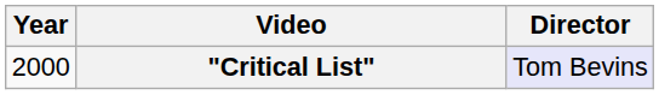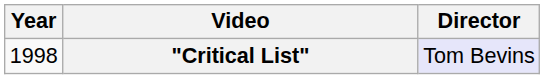 <table class="wikitable plainrowheaders">
 <tr>
 <th>Year</th>
 <th style="width:16em;">Video</th>
 <th>Director</th>
 </tr>
 <tr>
-<td>2000</td>
+<td>1998</td>
 <th scope="row">"Critical List"</th>
 <td style="background: lavender;">Tom Bevins</td>
 </tr>
 </table>
